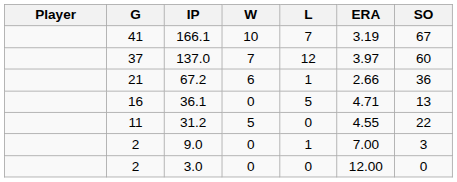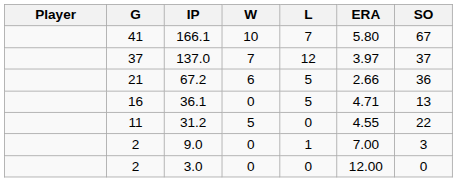 <table class="wikitable sortable">
 <tr>
 <th bgcolor="#DDDDFF" width="16%">Player</th>
 <th bgcolor="#DDDDFF" width="9%">G</th>
 <th bgcolor="#DDDDFF" width="9%">IP</th>
 <th bgcolor="#DDDDFF" width="9%">W</th>
 <th bgcolor="#DDDDFF" width="9%">L</th>
 <th bgcolor="#DDDDFF" width="9%">ERA</th>
 <th bgcolor="#DDDDFF" width="9%">SO</th>
 </tr>
 <tr align="center">
 <td></td>
 <td>41</td>
 <td>166.1</td>
 <td>10</td>
 <td>7</td>
-<td>3.19</td>
+<td>5.80</td>
 <td>67</td>
 </tr>
 <tr align="center">
 <td></td>
 <td>37</td>
 <td>137.0</td>
 <td>7</td>
 <td>12</td>
 <td>3.97</td>
-<td>60</td>
+<td>37</td>
 </tr>
 <tr align="center">
 <td></td>
 <td>21</td>
 <td>67.2</td>
 <td>6</td>
-<td>1</td>
+<td>5</td>
 <td>2.66</td>
 <td>36</td>
 </tr>
 <tr align="center">
 <td></td>
 <td>16</td>
 <td>36.1</td>
 <td>0</td>
 <td>5</td>
 <td>4.71</td>
 <td>13</td>
 </tr>
 <tr align="center">
 <td></td>
 <td>11</td>
 <td>31.2</td>
 <td>5</td>
 <td>0</td>
 <td>4.55</td>
 <td>22</td>
 </tr>
 <tr align="center">
 <td></td>
 <td>2</td>
 <td>9.0</td>
 <td>0</td>
 <td>1</td>
 <td>7.00</td>
 <td>3</td>
 </tr>
 <tr align="center">
 <td></td>
 <td>2</td>
 <td>3.0</td>
 <td>0</td>
 <td>0</td>
 <td>12.00</td>
 <td>0</td>
 </tr>
 </table>
